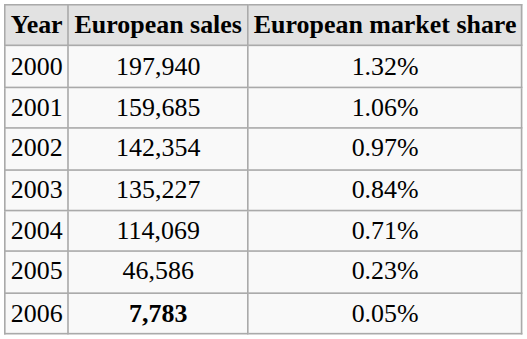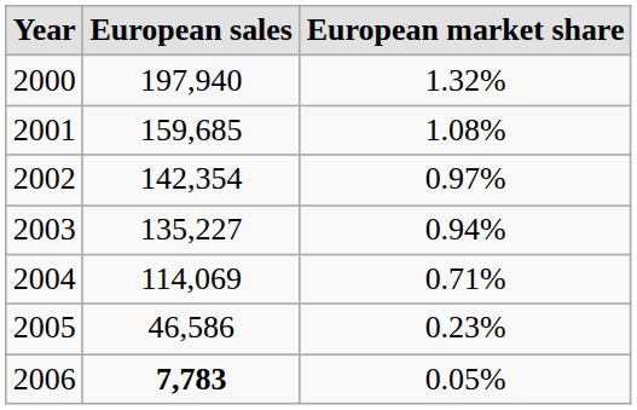 <table class="wikitable" style=";">
 <tr align="center">
 <td style="background:#e2e2e2;"><strong>Year</strong></td>
 <td style="background:#e2e2e2;"><strong>European sales</strong></td>
 <td style="background:#e2e2e2;"><strong>European market share</strong></td>
 </tr>
 <tr>
 <td>2000</td>
 <td align="center">197,940</td>
 <td align="center">1.32%</td>
 </tr>
 <tr>
 <td>2001</td>
 <td align="center">159,685</td>
-<td align="center">1.06%</td>
+<td align="center">1.08%</td>
 </tr>
 <tr>
 <td>2002</td>
 <td align="center">142,354</td>
 <td align="center">0.97%</td>
 </tr>
 <tr>
 <td>2003</td>
 <td align="center">135,227</td>
-<td align="center">0.84%</td>
+<td align="center">0.94%</td>
 </tr>
 <tr>
 <td>2004</td>
 <td align="center">114,069</td>
 <td align="center">0.71%</td>
 </tr>
 <tr>
 <td>2005</td>
 <td align="center">46,586</td>
 <td align="center">0.23%</td>
 </tr>
 <tr>
 <td>2006</td>
 <td align="center"><strong>7,783</strong></td>
 <td align="center">0.05%</td>
 </tr>
 </table>
